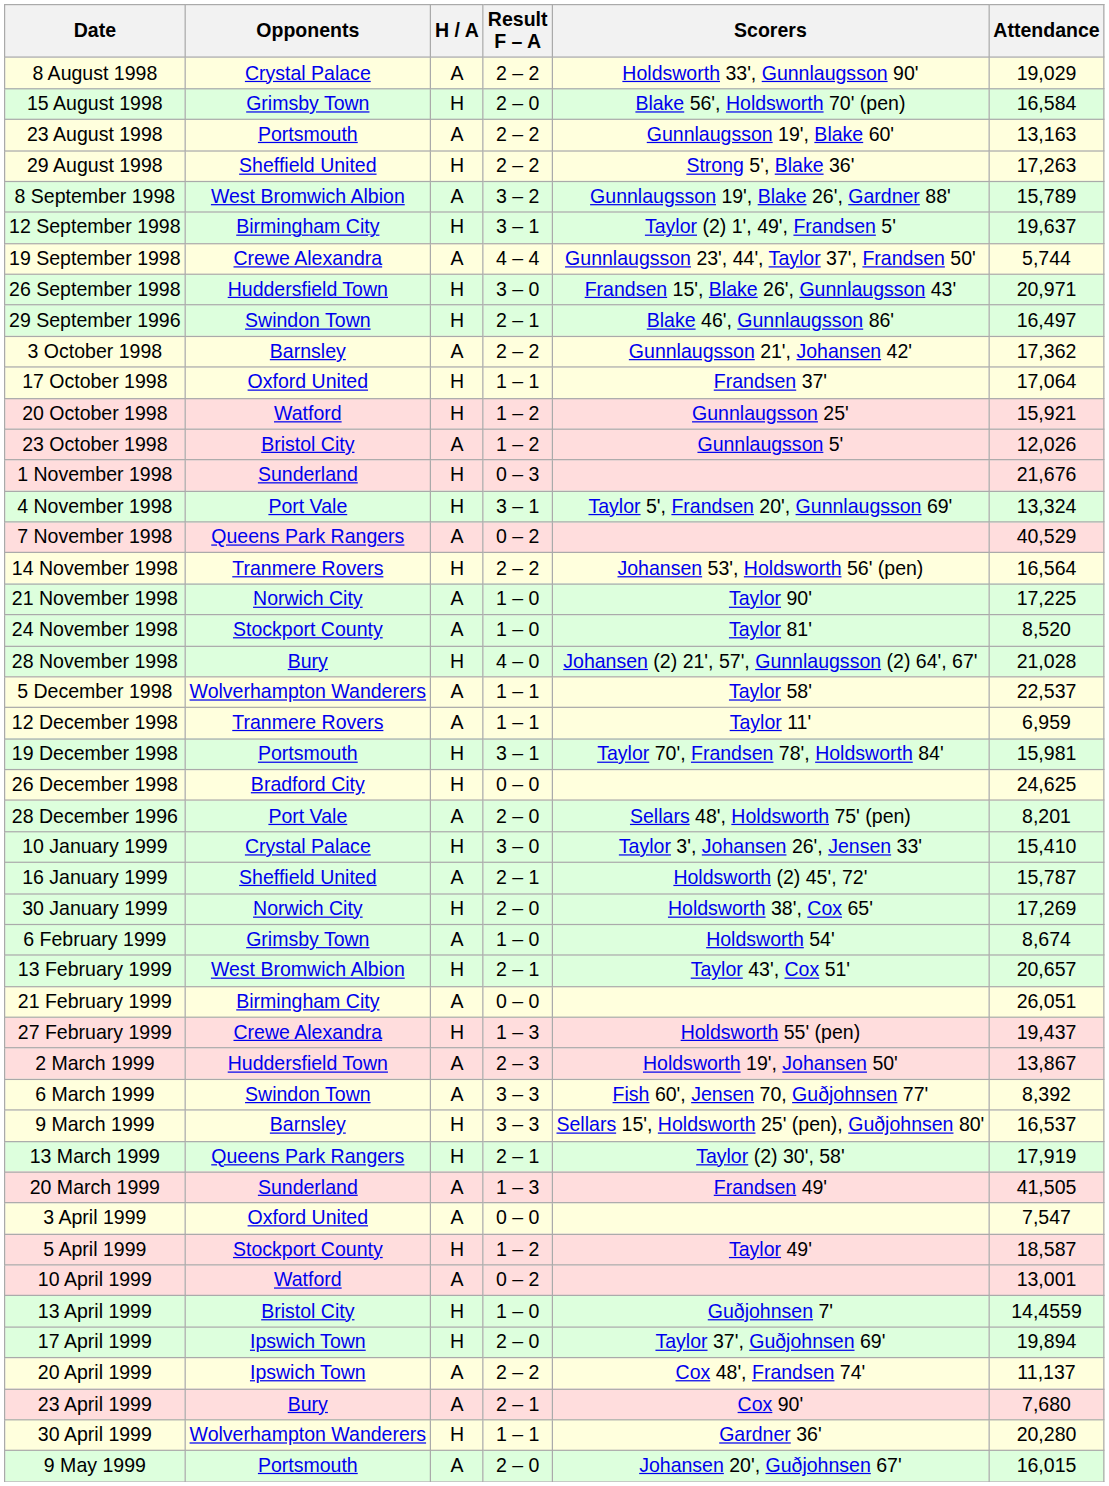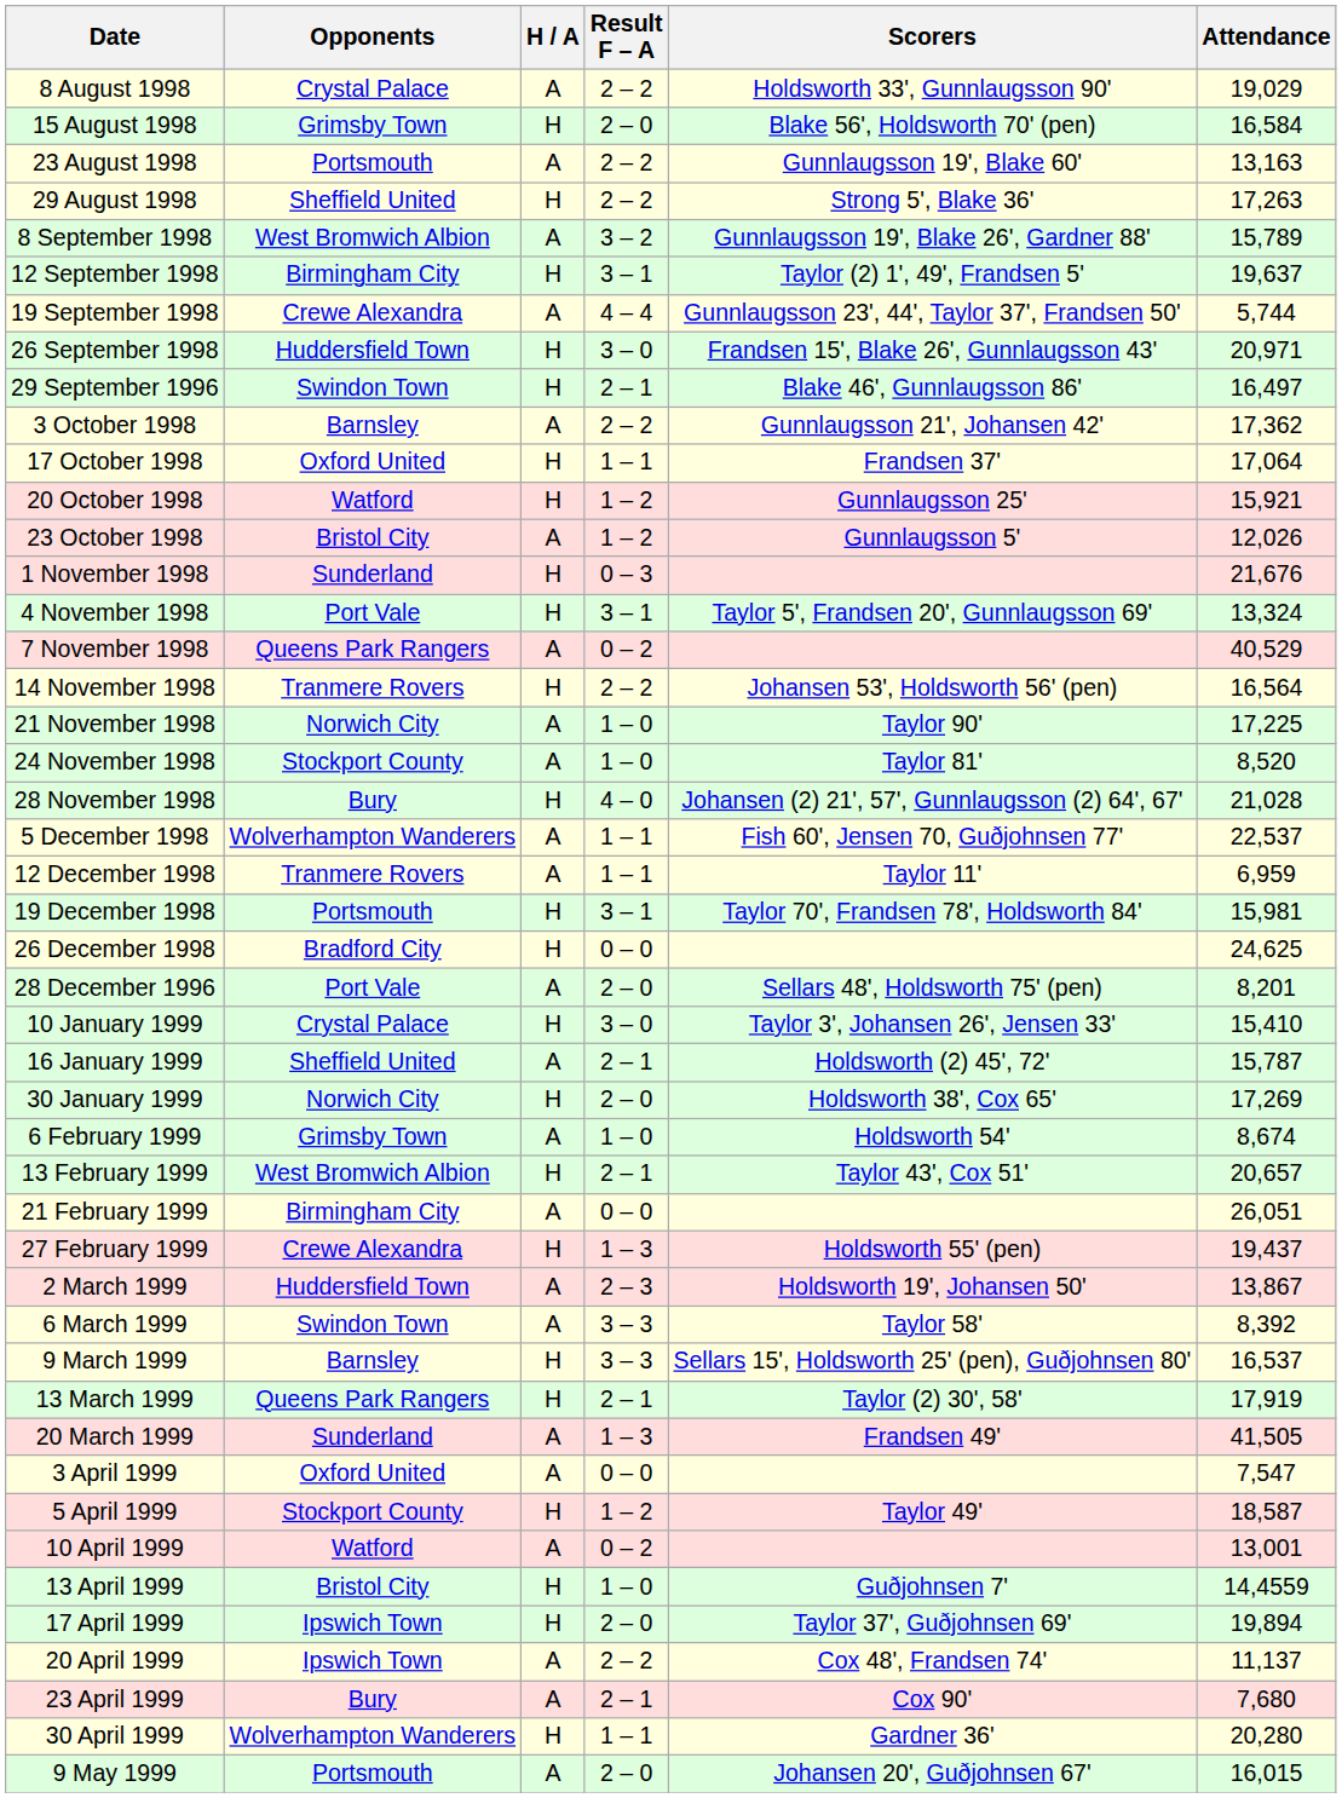 <table class="wikitable" style="text-align:center">
 <tr>
 <th>Date</th>
 <th>Opponents</th>
 <th>H / A</th>
 <th>Result<br>F – A</th>
 <th>Scorers</th>
 <th>Attendance</th>
 </tr>
 <tr bgcolor="#ffffdd">
 <td>8 August 1998</td>
 <td><a href='#'>Crystal Palace</a></td>
 <td>A</td>
 <td>2 – 2</td>
 <td><a href='#'>Holdsworth</a> 33', <a href='#'>Gunnlaugsson</a> 90'</td>
 <td>19,029</td>
 </tr>
 <tr bgcolor="#ddffdd">
 <td>15 August 1998</td>
 <td><a href='#'>Grimsby Town</a></td>
 <td>H</td>
 <td>2 – 0</td>
 <td><a href='#'>Blake</a> 56', <a href='#'>Holdsworth</a> 70' (pen)</td>
 <td>16,584</td>
 </tr>
 <tr bgcolor="#ffffdd">
 <td>23 August 1998</td>
 <td><a href='#'>Portsmouth</a></td>
 <td>A</td>
 <td>2 – 2</td>
 <td><a href='#'>Gunnlaugsson</a> 19', <a href='#'>Blake</a> 60'</td>
 <td>13,163</td>
 </tr>
 <tr bgcolor="#ffffdd">
 <td>29 August 1998</td>
 <td><a href='#'>Sheffield United</a></td>
 <td>H</td>
 <td>2 – 2</td>
 <td><a href='#'>Strong</a> 5', <a href='#'>Blake</a> 36'</td>
 <td>17,263</td>
 </tr>
 <tr bgcolor="#ddffdd">
 <td>8 September 1998</td>
 <td><a href='#'>West Bromwich Albion</a></td>
 <td>A</td>
 <td>3 – 2</td>
 <td><a href='#'>Gunnlaugsson</a> 19', <a href='#'>Blake</a> 26', <a href='#'>Gardner</a> 88'</td>
 <td>15,789</td>
 </tr>
 <tr bgcolor="#ddffdd">
 <td>12 September 1998</td>
 <td><a href='#'>Birmingham City</a></td>
 <td>H</td>
 <td>3 – 1</td>
 <td><a href='#'>Taylor</a> (2) 1', 49', <a href='#'>Frandsen</a> 5'</td>
 <td>19,637</td>
 </tr>
 <tr bgcolor="#ffffdd">
 <td>19 September 1998</td>
 <td><a href='#'>Crewe Alexandra</a></td>
 <td>A</td>
 <td>4 – 4</td>
 <td><a href='#'>Gunnlaugsson</a> 23', 44', <a href='#'>Taylor</a> 37', <a href='#'>Frandsen</a> 50'</td>
 <td>5,744</td>
 </tr>
 <tr bgcolor="#ddffdd">
 <td>26 September 1998</td>
 <td><a href='#'>Huddersfield Town</a></td>
 <td>H</td>
 <td>3 – 0</td>
 <td><a href='#'>Frandsen</a> 15', <a href='#'>Blake</a> 26', <a href='#'>Gunnlaugsson</a> 43'</td>
 <td>20,971</td>
 </tr>
 <tr bgcolor="#ddffdd">
 <td>29 September 1996</td>
 <td><a href='#'>Swindon Town</a></td>
 <td>H</td>
 <td>2 – 1</td>
 <td><a href='#'>Blake</a> 46', <a href='#'>Gunnlaugsson</a> 86'</td>
 <td>16,497</td>
 </tr>
 <tr bgcolor="#ffffdd">
 <td>3 October 1998</td>
 <td><a href='#'>Barnsley</a></td>
 <td>A</td>
 <td>2 – 2</td>
 <td><a href='#'>Gunnlaugsson</a> 21', <a href='#'>Johansen</a> 42'</td>
 <td>17,362</td>
 </tr>
 <tr bgcolor="#ffffdd">
 <td>17 October 1998</td>
 <td><a href='#'>Oxford United</a></td>
 <td>H</td>
 <td>1 – 1</td>
 <td><a href='#'>Frandsen</a> 37'</td>
 <td>17,064</td>
 </tr>
 <tr bgcolor="#ffdddd">
 <td>20 October 1998</td>
 <td><a href='#'>Watford</a></td>
 <td>H</td>
 <td>1 – 2</td>
 <td><a href='#'>Gunnlaugsson</a> 25'</td>
 <td>15,921</td>
 </tr>
 <tr bgcolor="#ffdddd">
 <td>23 October 1998</td>
 <td><a href='#'>Bristol City</a></td>
 <td>A</td>
 <td>1 – 2</td>
 <td><a href='#'>Gunnlaugsson</a> 5'</td>
 <td>12,026</td>
 </tr>
 <tr bgcolor="#ffdddd">
 <td>1 November 1998</td>
 <td><a href='#'>Sunderland</a></td>
 <td>H</td>
 <td>0 – 3</td>
 <td></td>
 <td>21,676</td>
 </tr>
 <tr bgcolor="#ddffdd">
 <td>4 November 1998</td>
 <td><a href='#'>Port Vale</a></td>
 <td>H</td>
 <td>3 – 1</td>
 <td><a href='#'>Taylor</a> 5', <a href='#'>Frandsen</a> 20', <a href='#'>Gunnlaugsson</a> 69'</td>
 <td>13,324</td>
 </tr>
 <tr bgcolor="#ffdddd">
 <td>7 November 1998</td>
 <td><a href='#'>Queens Park Rangers</a></td>
 <td>A</td>
 <td>0 – 2</td>
 <td></td>
 <td>40,529</td>
 </tr>
 <tr bgcolor="#ffffdd">
 <td>14 November 1998</td>
 <td><a href='#'>Tranmere Rovers</a></td>
 <td>H</td>
 <td>2 – 2</td>
 <td><a href='#'>Johansen</a> 53', <a href='#'>Holdsworth</a> 56' (pen)</td>
 <td>16,564</td>
 </tr>
 <tr bgcolor="#ddffdd">
 <td>21 November 1998</td>
 <td><a href='#'>Norwich City</a></td>
 <td>A</td>
 <td>1 – 0</td>
 <td><a href='#'>Taylor</a> 90'</td>
 <td>17,225</td>
 </tr>
 <tr bgcolor="#ddffdd">
 <td>24 November 1998</td>
 <td><a href='#'>Stockport County</a></td>
 <td>A</td>
 <td>1 – 0</td>
 <td><a href='#'>Taylor</a> 81'</td>
 <td>8,520</td>
 </tr>
 <tr bgcolor="#ddffdd">
 <td>28 November 1998</td>
 <td><a href='#'>Bury</a></td>
 <td>H</td>
 <td>4 – 0</td>
 <td><a href='#'>Johansen</a> (2) 21', 57', <a href='#'>Gunnlaugsson</a> (2) 64', 67'</td>
 <td>21,028</td>
 </tr>
 <tr bgcolor="#ffffdd">
 <td>5 December 1998</td>
 <td><a href='#'>Wolverhampton Wanderers</a></td>
 <td>A</td>
 <td>1 – 1</td>
-<td><a href='#'>Taylor</a> 58'</td>
+<td><a href='#'>Fish</a> 60', <a href='#'>Jensen</a> 70, <a href='#'>Guðjohnsen</a> 77'</td>
 <td>22,537</td>
 </tr>
 <tr bgcolor="#ffffdd">
 <td>12 December 1998</td>
 <td><a href='#'>Tranmere Rovers</a></td>
 <td>A</td>
 <td>1 – 1</td>
 <td><a href='#'>Taylor</a> 11'</td>
 <td>6,959</td>
 </tr>
 <tr bgcolor="#ddffdd">
 <td>19 December 1998</td>
 <td><a href='#'>Portsmouth</a></td>
 <td>H</td>
 <td>3 – 1</td>
 <td><a href='#'>Taylor</a> 70', <a href='#'>Frandsen</a> 78', <a href='#'>Holdsworth</a> 84'</td>
 <td>15,981</td>
 </tr>
 <tr bgcolor="#ffffdd">
 <td>26 December 1998</td>
 <td><a href='#'>Bradford City</a></td>
 <td>H</td>
 <td>0 – 0</td>
 <td></td>
 <td>24,625</td>
 </tr>
 <tr bgcolor="#ddffdd">
 <td>28 December 1996</td>
 <td><a href='#'>Port Vale</a></td>
 <td>A</td>
 <td>2 – 0</td>
 <td><a href='#'>Sellars</a> 48', <a href='#'>Holdsworth</a> 75' (pen)</td>
 <td>8,201</td>
 </tr>
 <tr bgcolor="#ddffdd">
 <td>10 January 1999</td>
 <td><a href='#'>Crystal Palace</a></td>
 <td>H</td>
 <td>3 – 0</td>
 <td><a href='#'>Taylor</a> 3', <a href='#'>Johansen</a> 26', <a href='#'>Jensen</a> 33'</td>
 <td>15,410</td>
 </tr>
 <tr bgcolor="#ddffdd">
 <td>16 January 1999</td>
 <td><a href='#'>Sheffield United</a></td>
 <td>A</td>
 <td>2 – 1</td>
 <td><a href='#'>Holdsworth</a> (2) 45', 72'</td>
 <td>15,787</td>
 </tr>
 <tr bgcolor="#ddffdd">
 <td>30 January 1999</td>
 <td><a href='#'>Norwich City</a></td>
 <td>H</td>
 <td>2 – 0</td>
 <td><a href='#'>Holdsworth</a> 38', <a href='#'>Cox</a> 65'</td>
 <td>17,269</td>
 </tr>
 <tr bgcolor="#ddffdd">
 <td>6 February 1999</td>
 <td><a href='#'>Grimsby Town</a></td>
 <td>A</td>
 <td>1 – 0</td>
 <td><a href='#'>Holdsworth</a> 54'</td>
 <td>8,674</td>
 </tr>
 <tr bgcolor="#ddffdd">
 <td>13 February 1999</td>
 <td><a href='#'>West Bromwich Albion</a></td>
 <td>H</td>
 <td>2 – 1</td>
 <td><a href='#'>Taylor</a> 43', <a href='#'>Cox</a> 51'</td>
 <td>20,657</td>
 </tr>
 <tr bgcolor="#ffffdd">
 <td>21 February 1999</td>
 <td><a href='#'>Birmingham City</a></td>
 <td>A</td>
 <td>0 – 0</td>
 <td></td>
 <td>26,051</td>
 </tr>
 <tr bgcolor="#ffdddd">
 <td>27 February 1999</td>
 <td><a href='#'>Crewe Alexandra</a></td>
 <td>H</td>
 <td>1 – 3</td>
 <td><a href='#'>Holdsworth</a> 55' (pen)</td>
 <td>19,437</td>
 </tr>
 <tr bgcolor="#ffdddd">
 <td>2 March 1999</td>
 <td><a href='#'>Huddersfield Town</a></td>
 <td>A</td>
 <td>2 – 3</td>
 <td><a href='#'>Holdsworth</a> 19', <a href='#'>Johansen</a> 50'</td>
 <td>13,867</td>
 </tr>
 <tr bgcolor="#ffffdd">
 <td>6 March 1999</td>
 <td><a href='#'>Swindon Town</a></td>
 <td>A</td>
 <td>3 – 3</td>
-<td><a href='#'>Fish</a> 60', <a href='#'>Jensen</a> 70, <a href='#'>Guðjohnsen</a> 77'</td>
+<td><a href='#'>Taylor</a> 58'</td>
 <td>8,392</td>
 </tr>
 <tr bgcolor="#ffffdd">
 <td>9 March 1999</td>
 <td><a href='#'>Barnsley</a></td>
 <td>H</td>
 <td>3 – 3</td>
 <td><a href='#'>Sellars</a> 15', <a href='#'>Holdsworth</a> 25' (pen), <a href='#'>Guðjohnsen</a> 80'</td>
 <td>16,537</td>
 </tr>
 <tr bgcolor="#ddffdd">
 <td>13 March 1999</td>
 <td><a href='#'>Queens Park Rangers</a></td>
 <td>H</td>
 <td>2 – 1</td>
 <td><a href='#'>Taylor</a> (2) 30', 58'</td>
 <td>17,919</td>
 </tr>
 <tr bgcolor="#ffdddd">
 <td>20 March 1999</td>
 <td><a href='#'>Sunderland</a></td>
 <td>A</td>
 <td>1 – 3</td>
 <td><a href='#'>Frandsen</a> 49'</td>
 <td>41,505</td>
 </tr>
 <tr bgcolor="#ffffdd">
 <td>3 April 1999</td>
 <td><a href='#'>Oxford United</a></td>
 <td>A</td>
 <td>0 – 0</td>
 <td></td>
 <td>7,547</td>
 </tr>
 <tr bgcolor="#ffdddd">
 <td>5 April 1999</td>
 <td><a href='#'>Stockport County</a></td>
 <td>H</td>
 <td>1 – 2</td>
 <td><a href='#'>Taylor</a> 49'</td>
 <td>18,587</td>
 </tr>
 <tr bgcolor="#ffdddd">
 <td>10 April 1999</td>
 <td><a href='#'>Watford</a></td>
 <td>A</td>
 <td>0 – 2</td>
 <td></td>
 <td>13,001</td>
 </tr>
 <tr bgcolor="#ddffdd">
 <td>13 April 1999</td>
 <td><a href='#'>Bristol City</a></td>
 <td>H</td>
 <td>1 – 0</td>
 <td><a href='#'>Guðjohnsen</a> 7'</td>
 <td>14,4559</td>
 </tr>
 <tr bgcolor="#ddffdd">
 <td>17 April 1999</td>
 <td><a href='#'>Ipswich Town</a></td>
 <td>H</td>
 <td>2 – 0</td>
 <td><a href='#'>Taylor</a> 37', <a href='#'>Guðjohnsen</a> 69'</td>
 <td>19,894</td>
 </tr>
 <tr bgcolor="#ffffdd">
 <td>20 April 1999</td>
 <td><a href='#'>Ipswich Town</a></td>
 <td>A</td>
 <td>2 – 2</td>
 <td><a href='#'>Cox</a> 48', <a href='#'>Frandsen</a> 74'</td>
 <td>11,137</td>
 </tr>
 <tr bgcolor="#ffdddd">
 <td>23 April 1999</td>
 <td><a href='#'>Bury</a></td>
 <td>A</td>
 <td>2 – 1</td>
 <td><a href='#'>Cox</a> 90'</td>
 <td>7,680</td>
 </tr>
 <tr bgcolor="#ffffdd">
 <td>30 April 1999</td>
 <td><a href='#'>Wolverhampton Wanderers</a></td>
 <td>H</td>
 <td>1 – 1</td>
 <td><a href='#'>Gardner</a> 36'</td>
 <td>20,280</td>
 </tr>
 <tr bgcolor="#ddffdd">
 <td>9 May 1999</td>
 <td><a href='#'>Portsmouth</a></td>
 <td>A</td>
 <td>2 – 0</td>
 <td><a href='#'>Johansen</a> 20', <a href='#'>Guðjohnsen</a> 67'</td>
 <td>16,015</td>
 </tr>
 </table>
